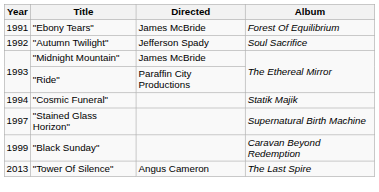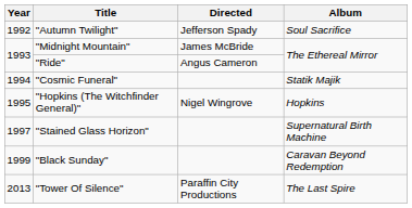 <table class="wikitable">
 <tr>
 <th>Year</th>
 <th>Title</th>
 <th>Directed</th>
 <th>Album</th>
-</tr>
-<tr>
-<td>1991</td>
-<td>"Ebony Tears"</td>
-<td>James McBride</td>
-<td><em>Forest Of Equilibrium</em></td>
 </tr>
 <tr>
 <td>1992</td>
 <td>"Autumn Twilight"</td>
 <td>Jefferson Spady</td>
 <td><em>Soul Sacrifice</em></td>
 </tr>
 <tr>
 <td rowspan=2>1993</td>
 <td>"Midnight Mountain"</td>
 <td>James McBride</td>
 <td rowspan=2><em>The Ethereal Mirror</em></td>
 </tr>
 <tr>
 <td>"Ride"</td>
-<td>Paraffin City Productions</td>
+<td>Angus Cameron</td>
 </tr>
 <tr>
 <td>1994</td>
 <td>"Cosmic Funeral"</td>
 <td></td>
 <td><em>Statik Majik</em></td>
+</tr>
+<tr>
+<td>1995</td>
+<td>"Hopkins (The Witchfinder General)"</td>
+<td>Nigel Wingrove</td>
+<td><em>Hopkins</em></td>
 </tr>
 <tr>
 <td>1997</td>
 <td>"Stained Glass Horizon"</td>
 <td></td>
 <td><em>Supernatural Birth Machine</em></td>
 </tr>
 <tr>
 <td>1999</td>
 <td>"Black Sunday"</td>
 <td></td>
 <td><em>Caravan Beyond Redemption</em></td>
 </tr>
 <tr>
 <td>2013</td>
 <td>"Tower Of Silence"</td>
-<td>Angus Cameron</td>
+<td>Paraffin City Productions</td>
 <td><em>The Last Spire</em></td>
 </tr>
 </table>
